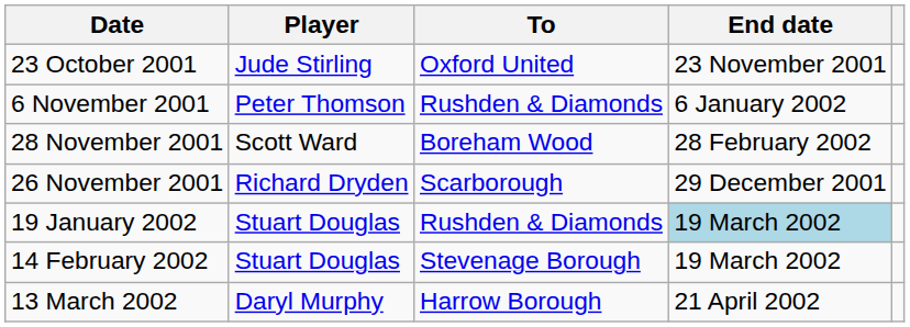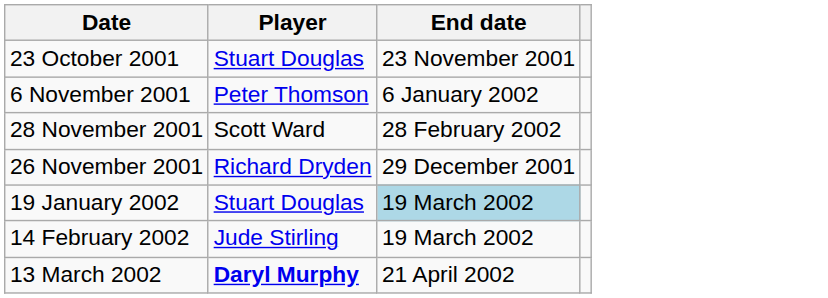 <table class="wikitable">
 <tr>
 <th>Date</th>
 <th>Player</th>
-<th>To</th>
 <th>End date</th>
 <th></th>
 </tr>
 <tr>
 <td>23 October 2001</td>
-<td> <a href='#'>Jude Stirling</a></td>
-<td><a href='#'>Oxford United</a></td>
+<td> <a href='#'>Stuart Douglas</a></td>
 <td>23 November 2001</td>
 <td align="center"></td>
 </tr>
 <tr>
 <td>6 November 2001</td>
 <td> <a href='#'>Peter Thomson</a></td>
-<td><a href='#'>Rushden & Diamonds</a></td>
 <td>6 January 2002</td>
 <td align="center"></td>
 </tr>
 <tr>
 <td>28 November 2001</td>
 <td> Scott Ward</td>
-<td><a href='#'>Boreham Wood</a></td>
 <td>28 February 2002</td>
 <td align="center"></td>
 </tr>
 <tr>
 <td>26 November 2001</td>
 <td> <a href='#'>Richard Dryden</a></td>
-<td><a href='#'>Scarborough</a></td>
 <td>29 December 2001</td>
 <td align="center"></td>
 </tr>
 <tr>
 <td>19 January 2002</td>
 <td> <a href='#'>Stuart Douglas</a></td>
-<td><a href='#'>Rushden & Diamonds</a></td>
 <td style="background: lightblue;">19 March 2002</td>
 <td align="center"></td>
 </tr>
 <tr>
 <td>14 February 2002</td>
-<td> <a href='#'>Stuart Douglas</a></td>
-<td><a href='#'>Stevenage Borough</a></td>
+<td> <a href='#'>Jude Stirling</a></td>
 <td>19 March 2002</td>
 <td align="center"></td>
 </tr>
 <tr>
 <td>13 March 2002</td>
-<td> <a href='#'>Daryl Murphy</a></td>
-<td><a href='#'>Harrow Borough</a></td>
+<td><strong> <a href='#'>Daryl Murphy</a></strong></td>
 <td>21 April 2002</td>
 <td align="center"></td>
 </tr>
 </table>
